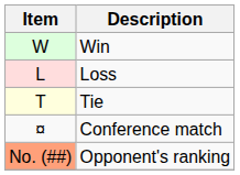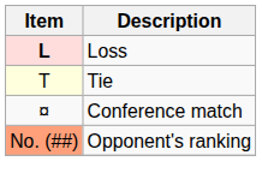 <table class="wikitable" style="font-size:95%">
 <tr>
 <th>Item</th>
 <th>Description</th>
 </tr>
 <tr>
-<td style="background-color: #dfd;" align=center>W</td>
-<td>Win</td>
-</tr>
-<tr>
-<td style="background-color: #fdd;" align=center>L</td>
+<td style="background-color: #fdd;" align=center><strong>L</strong></td>
 <td>Loss</td>
 </tr>
 <tr>
 <td style="background-color: #ffd;" align=center>T</td>
 <td>Tie</td>
 </tr>
 <tr>
 <td align=center>¤</td>
 <td>Conference match</td>
 </tr>
 <tr>
 <td style="background: lightsalmon;">No. (##)</td>
 <td>Opponent's ranking</td>
 </tr>
 <tr>
 </tr>
 </table>
